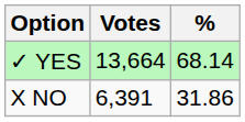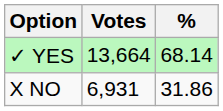 <table class="wikitable">
 <tr>
 <th>Option</th>
 <th>Votes</th>
 <th>%</th>
 </tr>
 <tr>
 <td style=background:#bbf8be>✓ YES</td>
 <td style=background:#bbf8be>13,664</td>
 <td style=background:#bbf8be>68.14</td>
 </tr>
 <tr>
 <td>X NO</td>
-<td>6,391</td>
+<td>6,931</td>
 <td>31.86</td>
 </tr>
 </table>
